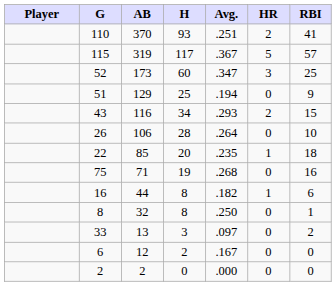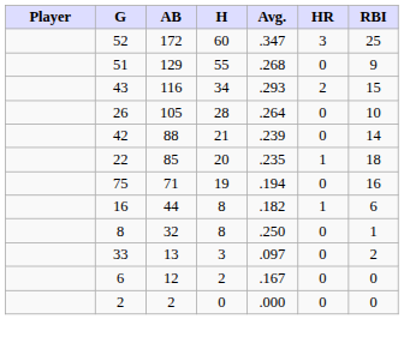 <table class="wikitable sortable">
 <tr>
 <th style="background:#ddf; width:16%;">Player</th>
 <th style="background:#ddf; width:9%;">G</th>
 <th style="background:#ddf; width:9%;">AB</th>
 <th style="background:#ddf; width:9%;">H</th>
 <th style="background:#ddf; width:9%;">Avg.</th>
 <th style="background:#ddf; width:9%;">HR</th>
 <th style="background:#ddf; width:9%;">RBI</th>
 </tr>
 <tr style="text-align:center;">
 <td></td>
-<td>110</td>
-<td>370</td>
-<td>93</td>
-<td>.251</td>
-<td>2</td>
-<td>41</td>
-</tr>
-<tr style="text-align:center;">
-<td></td>
-<td>115</td>
-<td>319</td>
-<td>117</td>
-<td>.367</td>
-<td>5</td>
-<td>57</td>
-</tr>
-<tr style="text-align:center;">
-<td></td>
 <td>52</td>
-<td>173</td>
+<td>172</td>
 <td>60</td>
 <td>.347</td>
 <td>3</td>
 <td>25</td>
 </tr>
 <tr style="text-align:center;">
 <td></td>
 <td>51</td>
 <td>129</td>
-<td>25</td>
-<td>.194</td>
+<td>55</td>
+<td>.268</td>
 <td>0</td>
 <td>9</td>
 </tr>
 <tr style="text-align:center;">
 <td></td>
 <td>43</td>
 <td>116</td>
 <td>34</td>
 <td>.293</td>
 <td>2</td>
 <td>15</td>
 </tr>
 <tr style="text-align:center;">
 <td></td>
 <td>26</td>
-<td>106</td>
+<td>105</td>
 <td>28</td>
 <td>.264</td>
 <td>0</td>
 <td>10</td>
+</tr>
+<tr style="text-align:center;">
+<td></td>
+<td>42</td>
+<td>88</td>
+<td>21</td>
+<td>.239</td>
+<td>0</td>
+<td>14</td>
 </tr>
 <tr style="text-align:center;">
 <td></td>
 <td>22</td>
 <td>85</td>
 <td>20</td>
 <td>.235</td>
 <td>1</td>
 <td>18</td>
 </tr>
 <tr style="text-align:center;">
 <td></td>
 <td>75</td>
 <td>71</td>
 <td>19</td>
-<td>.268</td>
+<td>.194</td>
 <td>0</td>
 <td>16</td>
 </tr>
 <tr style="text-align:center;">
 <td></td>
 <td>16</td>
 <td>44</td>
 <td>8</td>
 <td>.182</td>
 <td>1</td>
 <td>6</td>
 </tr>
 <tr style="text-align:center;">
 <td></td>
 <td>8</td>
 <td>32</td>
 <td>8</td>
 <td>.250</td>
 <td>0</td>
 <td>1</td>
 </tr>
 <tr style="text-align:center;">
 <td></td>
 <td>33</td>
 <td>13</td>
 <td>3</td>
 <td>.097</td>
 <td>0</td>
 <td>2</td>
 </tr>
 <tr style="text-align:center;">
 <td></td>
 <td>6</td>
 <td>12</td>
 <td>2</td>
 <td>.167</td>
 <td>0</td>
 <td>0</td>
 </tr>
 <tr style="text-align:center;">
 <td></td>
 <td>2</td>
 <td>2</td>
 <td>0</td>
 <td>.000</td>
 <td>0</td>
 <td>0</td>
 </tr>
 </table>
